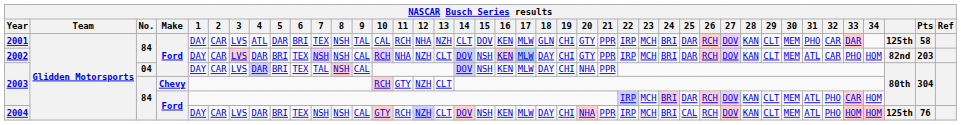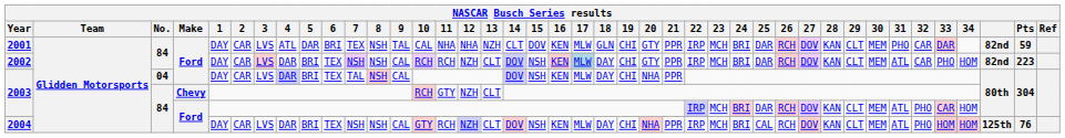 <table class="wikitable" style="text-align:center; font-size:75%">
 <tr>
 <th colspan=42><a href='#'>NASCAR</a> <a href='#'>Busch Series</a> results</th>
 </tr>
 <tr>
 <th>Year</th>
 <th>Team</th>
 <th>No.</th>
 <th>Make</th>
 <th>1</th>
 <th>2</th>
 <th>3</th>
 <th>4</th>
 <th>5</th>
 <th>6</th>
 <th>7</th>
 <th>8</th>
 <th>9</th>
 <th>10</th>
 <th>11</th>
 <th>12</th>
 <th>13</th>
 <th>14</th>
 <th>15</th>
 <th>16</th>
 <th>17</th>
 <th>18</th>
 <th>19</th>
 <th>20</th>
 <th>21</th>
 <th>22</th>
 <th>23</th>
 <th>24</th>
 <th>25</th>
 <th>26</th>
 <th>27</th>
 <th>28</th>
 <th>29</th>
 <th>30</th>
 <th>31</th>
 <th>32</th>
 <th>33</th>
 <th>34</th>
 <th></th>
 <th>Pts</th>
 <th>Ref</th>
 </tr>
 <tr>
 <th><a href='#'>2001</a></th>
 <th rowspan=6><a href='#'>Glidden Motorsports</a></th>
 <th rowspan=2>84</th>
 <th rowspan=3><a href='#'>Ford</a></th>
 <td><a href='#'>DAY</a></td>
 <td><a href='#'>CAR</a></td>
 <td><a href='#'>LVS</a></td>
 <td><a href='#'>ATL</a></td>
 <td><a href='#'>DAR</a></td>
 <td><a href='#'>BRI</a></td>
 <td><a href='#'>TEX</a></td>
 <td><a href='#'>NSH</a></td>
 <td><a href='#'>TAL</a></td>
 <td><a href='#'>CAL</a></td>
-<td><a href='#'>RCH</a></td>
+<td><a href='#'>NHA</a></td>
 <td><a href='#'>NHA</a></td>
 <td><a href='#'>NZH</a></td>
 <td><a href='#'>CLT</a></td>
 <td><a href='#'>DOV</a></td>
 <td><a href='#'>KEN</a></td>
 <td><a href='#'>MLW</a></td>
 <td><a href='#'>GLN</a></td>
 <td><a href='#'>CHI</a></td>
 <td><a href='#'>GTY</a></td>
 <td><a href='#'>PPR</a></td>
 <td><a href='#'>IRP</a></td>
 <td><a href='#'>MCH</a></td>
 <td><a href='#'>BRI</a></td>
 <td><a href='#'>DAR</a></td>
 <td style="background:#FFCFCF;"><a href='#'>RCH</a><br></td>
 <td style="background:#EFCFFF;"><a href='#'>DOV</a><br></td>
 <td><a href='#'>KAN</a></td>
 <td><a href='#'>CLT</a></td>
 <td><a href='#'>MEM</a></td>
 <td><a href='#'>PHO</a></td>
 <td><a href='#'>CAR</a></td>
 <td style="background:#FFCFCF;"><a href='#'>DAR</a><br></td>
 <td></td>
-<th>125th</th>
-<th>58</th>
+<th>82nd</th>
+<th>59</th>
 <th></th>
 </tr>
 <tr>
 <th><a href='#'>2002</a></th>
 <td><a href='#'>DAY</a></td>
 <td><a href='#'>CAR</a></td>
 <td style="background:#FFCFCF;"><a href='#'>LVS</a><br></td>
 <td><a href='#'>DAR</a></td>
 <td><a href='#'>BRI</a></td>
 <td><a href='#'>TEX</a></td>
 <td style="background:#EFCFFF;"><a href='#'>NSH</a><br></td>
 <td><a href='#'>NSH</a></td>
 <td><a href='#'>CAL</a></td>
 <td style="background:#EFCFFF;"><a href='#'>RCH</a><br></td>
-<td><a href='#'>NHA</a></td>
+<td><a href='#'>RCH</a></td>
 <td><a href='#'>NZH</a></td>
 <td><a href='#'>CLT</a></td>
 <td style="background:#CFCFFF;"><a href='#'>DOV</a><br></td>
 <td><a href='#'>NSH</a></td>
 <td style="background:#FFCFCF;"><a href='#'>KEN</a><br></td>
 <td style="background: lightblue;"><a href='#'>MLW</a></td>
 <td><a href='#'>DAY</a></td>
 <td><a href='#'>CHI</a></td>
 <td><a href='#'>GTY</a></td>
 <td><a href='#'>PPR</a></td>
 <td><a href='#'>IRP</a></td>
 <td><a href='#'>MCH</a></td>
 <td><a href='#'>BRI</a></td>
 <td><a href='#'>DAR</a></td>
 <td style="background:#FFCFCF;"><a href='#'>RCH</a><br></td>
 <td style="background:#EFCFFF;"><a href='#'>DOV</a><br></td>
 <td><a href='#'>KAN</a></td>
 <td><a href='#'>CLT</a></td>
 <td><a href='#'>MEM</a></td>
 <td><a href='#'>ATL</a></td>
 <td><a href='#'>CAR</a></td>
 <td><a href='#'>PHO</a></td>
 <td><a href='#'>HOM</a></td>
 <th>82nd</th>
-<th>203</th>
+<th>223</th>
 <th></th>
 </tr>
 <tr>
 <th rowspan=3><a href='#'>2003</a></th>
 <th>04</th>
 <td><a href='#'>DAY</a></td>
 <td><a href='#'>CAR</a></td>
 <td><a href='#'>LVS</a></td>
 <td style="background:#CFCFFF;"><a href='#'>DAR</a><br></td>
 <td><a href='#'>BRI</a></td>
 <td><a href='#'>TEX</a></td>
 <td><a href='#'>TAL</a></td>
 <td style="background:#FFCFCF;"><a href='#'>NSH</a><br></td>
 <td><a href='#'>CAL</a></td>
 <td colspan=4></td>
 <td style="background:#CFCFFF;"><a href='#'>DOV</a><br></td>
 <td><a href='#'>NSH</a></td>
 <td><a href='#'>KEN</a></td>
 <td><a href='#'>MLW</a></td>
 <td><a href='#'>DAY</a></td>
 <td><a href='#'>CHI</a></td>
 <td><a href='#'>NHA</a></td>
 <td><a href='#'>PPR</a></td>
 <td colspan=13></td>
 <th rowspan=3>80th</th>
 <th rowspan=3>304</th>
 <th rowspan=3></th>
 </tr>
 <tr>
 <th rowspan=3>84</th>
 <th><a href='#'>Chevy</a></th>
 <td colspan=9></td>
 <td style="background:#FFCFCF;"><a href='#'>RCH</a><br></td>
 <td><a href='#'>GTY</a></td>
 <td><a href='#'>NZH</a></td>
 <td><a href='#'>CLT</a></td>
 <td colspan=21></td>
 </tr>
 <tr>
 <th rowspan=2><a href='#'>Ford</a></th>
 <td colspan=21></td>
 <td style="background:#CFCFFF;"><a href='#'>IRP</a><br></td>
 <td><a href='#'>MCH</a></td>
 <td style="background:#FFCFCF;"><a href='#'>BRI</a><br></td>
 <td><a href='#'>DAR</a></td>
 <td style="background:#FFCFCF;"><a href='#'>RCH</a><br></td>
 <td style="background:#EFCFFF;"><a href='#'>DOV</a><br></td>
 <td><a href='#'>KAN</a></td>
 <td><a href='#'>CLT</a></td>
 <td><a href='#'>MEM</a></td>
 <td><a href='#'>ATL</a></td>
 <td><a href='#'>PHO</a></td>
 <td style="background:#FFCFCF;"><a href='#'>CAR</a><br></td>
 <td><a href='#'>HOM</a></td>
 </tr>
 <tr>
 <th><a href='#'>2004</a></th>
 <td><a href='#'>DAY</a></td>
 <td><a href='#'>CAR</a></td>
 <td><a href='#'>LVS</a></td>
 <td><a href='#'>DAR</a></td>
 <td><a href='#'>BRI</a></td>
 <td><a href='#'>TEX</a></td>
 <td><a href='#'>NSH</a></td>
 <td><a href='#'>NSH</a></td>
 <td><a href='#'>CAL</a></td>
 <td style="background:#FFCFCF;"><a href='#'>GTY</a><br></td>
 <td><a href='#'>RCH</a></td>
 <td style="background:#CFCFFF;"><a href='#'>NZH</a><br></td>
 <td><a href='#'>CLT</a></td>
 <td style="background:#FFCFCF;"><a href='#'>DOV</a><br></td>
 <td><a href='#'>NSH</a></td>
 <td><a href='#'>KEN</a></td>
 <td><a href='#'>MLW</a></td>
 <td><a href='#'>DAY</a></td>
 <td><a href='#'>CHI</a></td>
 <td style="background:#FFCFCF;"><a href='#'>NHA</a><br></td>
 <td><a href='#'>PPR</a></td>
 <td><a href='#'>IRP</a></td>
 <td><a href='#'>MCH</a></td>
 <td><a href='#'>BRI</a></td>
 <td><a href='#'>CAL</a></td>
 <td><a href='#'>RCH</a></td>
 <td style="background:#FFCFCF;"><a href='#'>DOV</a><br></td>
 <td><a href='#'>KAN</a></td>
 <td><a href='#'>CLT</a></td>
 <td><a href='#'>MEM</a></td>
 <td><a href='#'>ATL</a></td>
 <td><a href='#'>PHO</a></td>
 <td style="background:#FFCFCF;"><a href='#'>HOM</a><br></td>
 <td style="background:#FFCFCF;"><a href='#'>HOM</a><br></td>
 <th>125th</th>
 <th>76</th>
 <th></th>
 </tr>
 </table>
